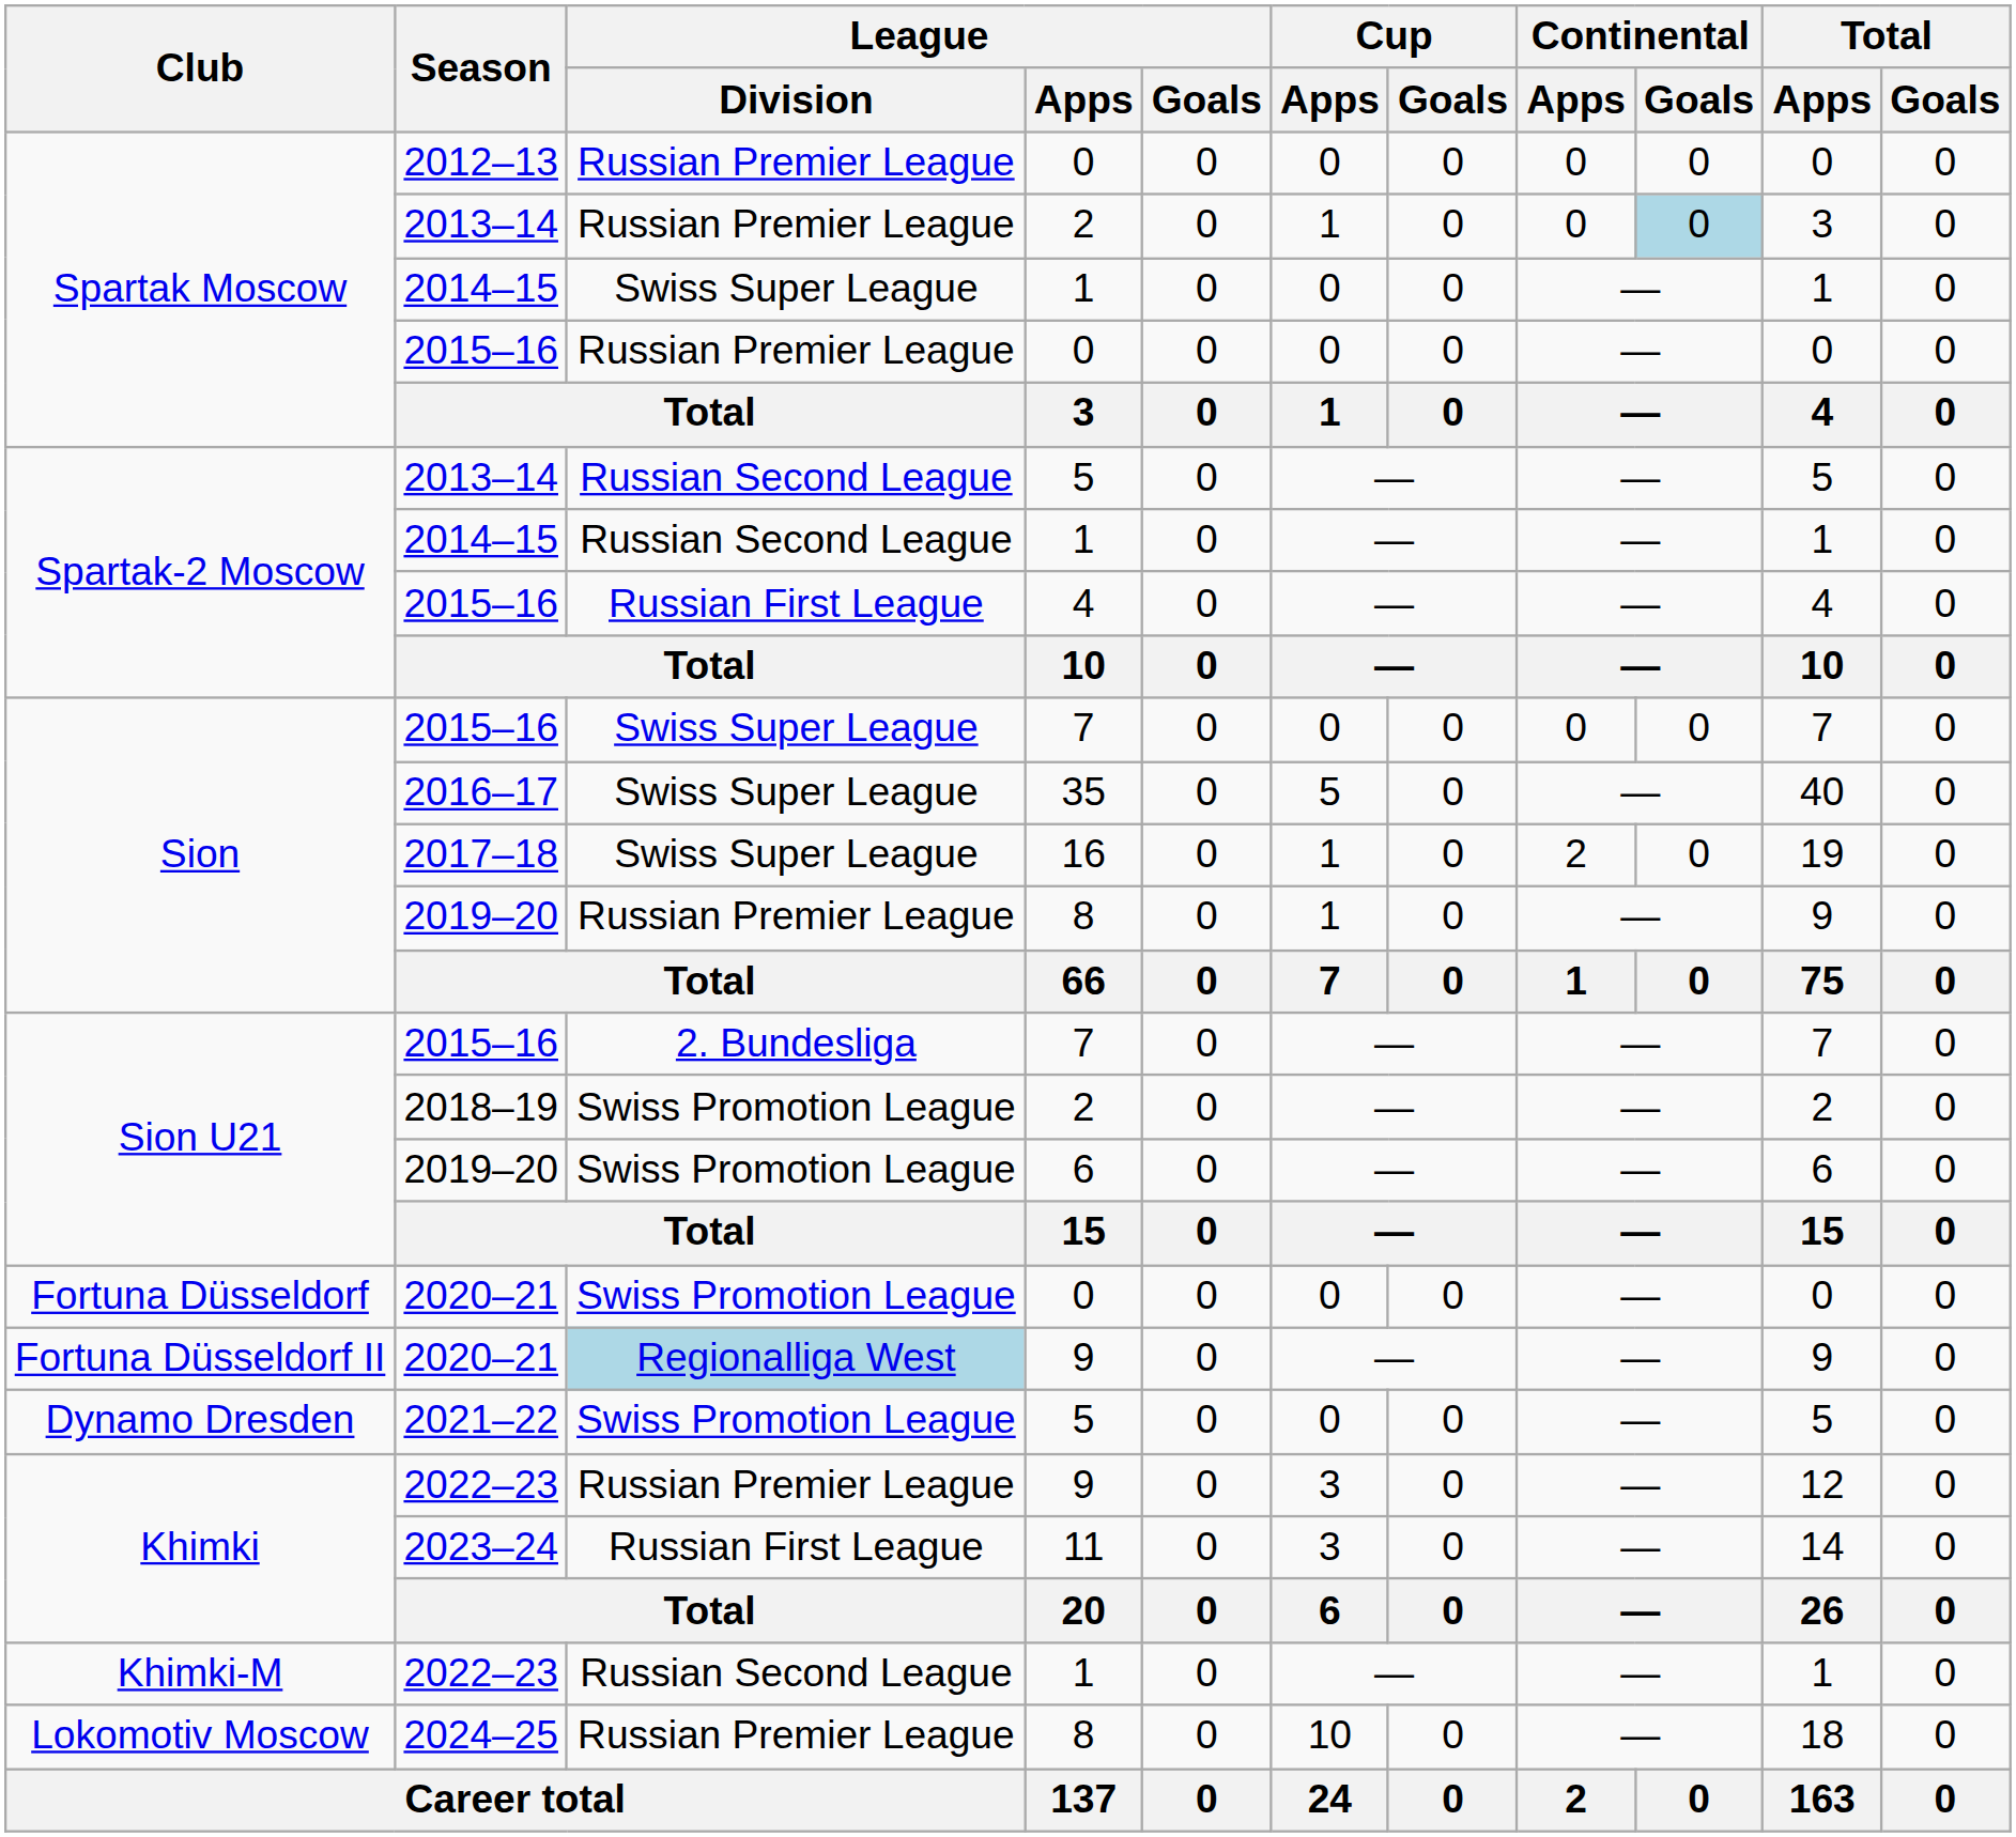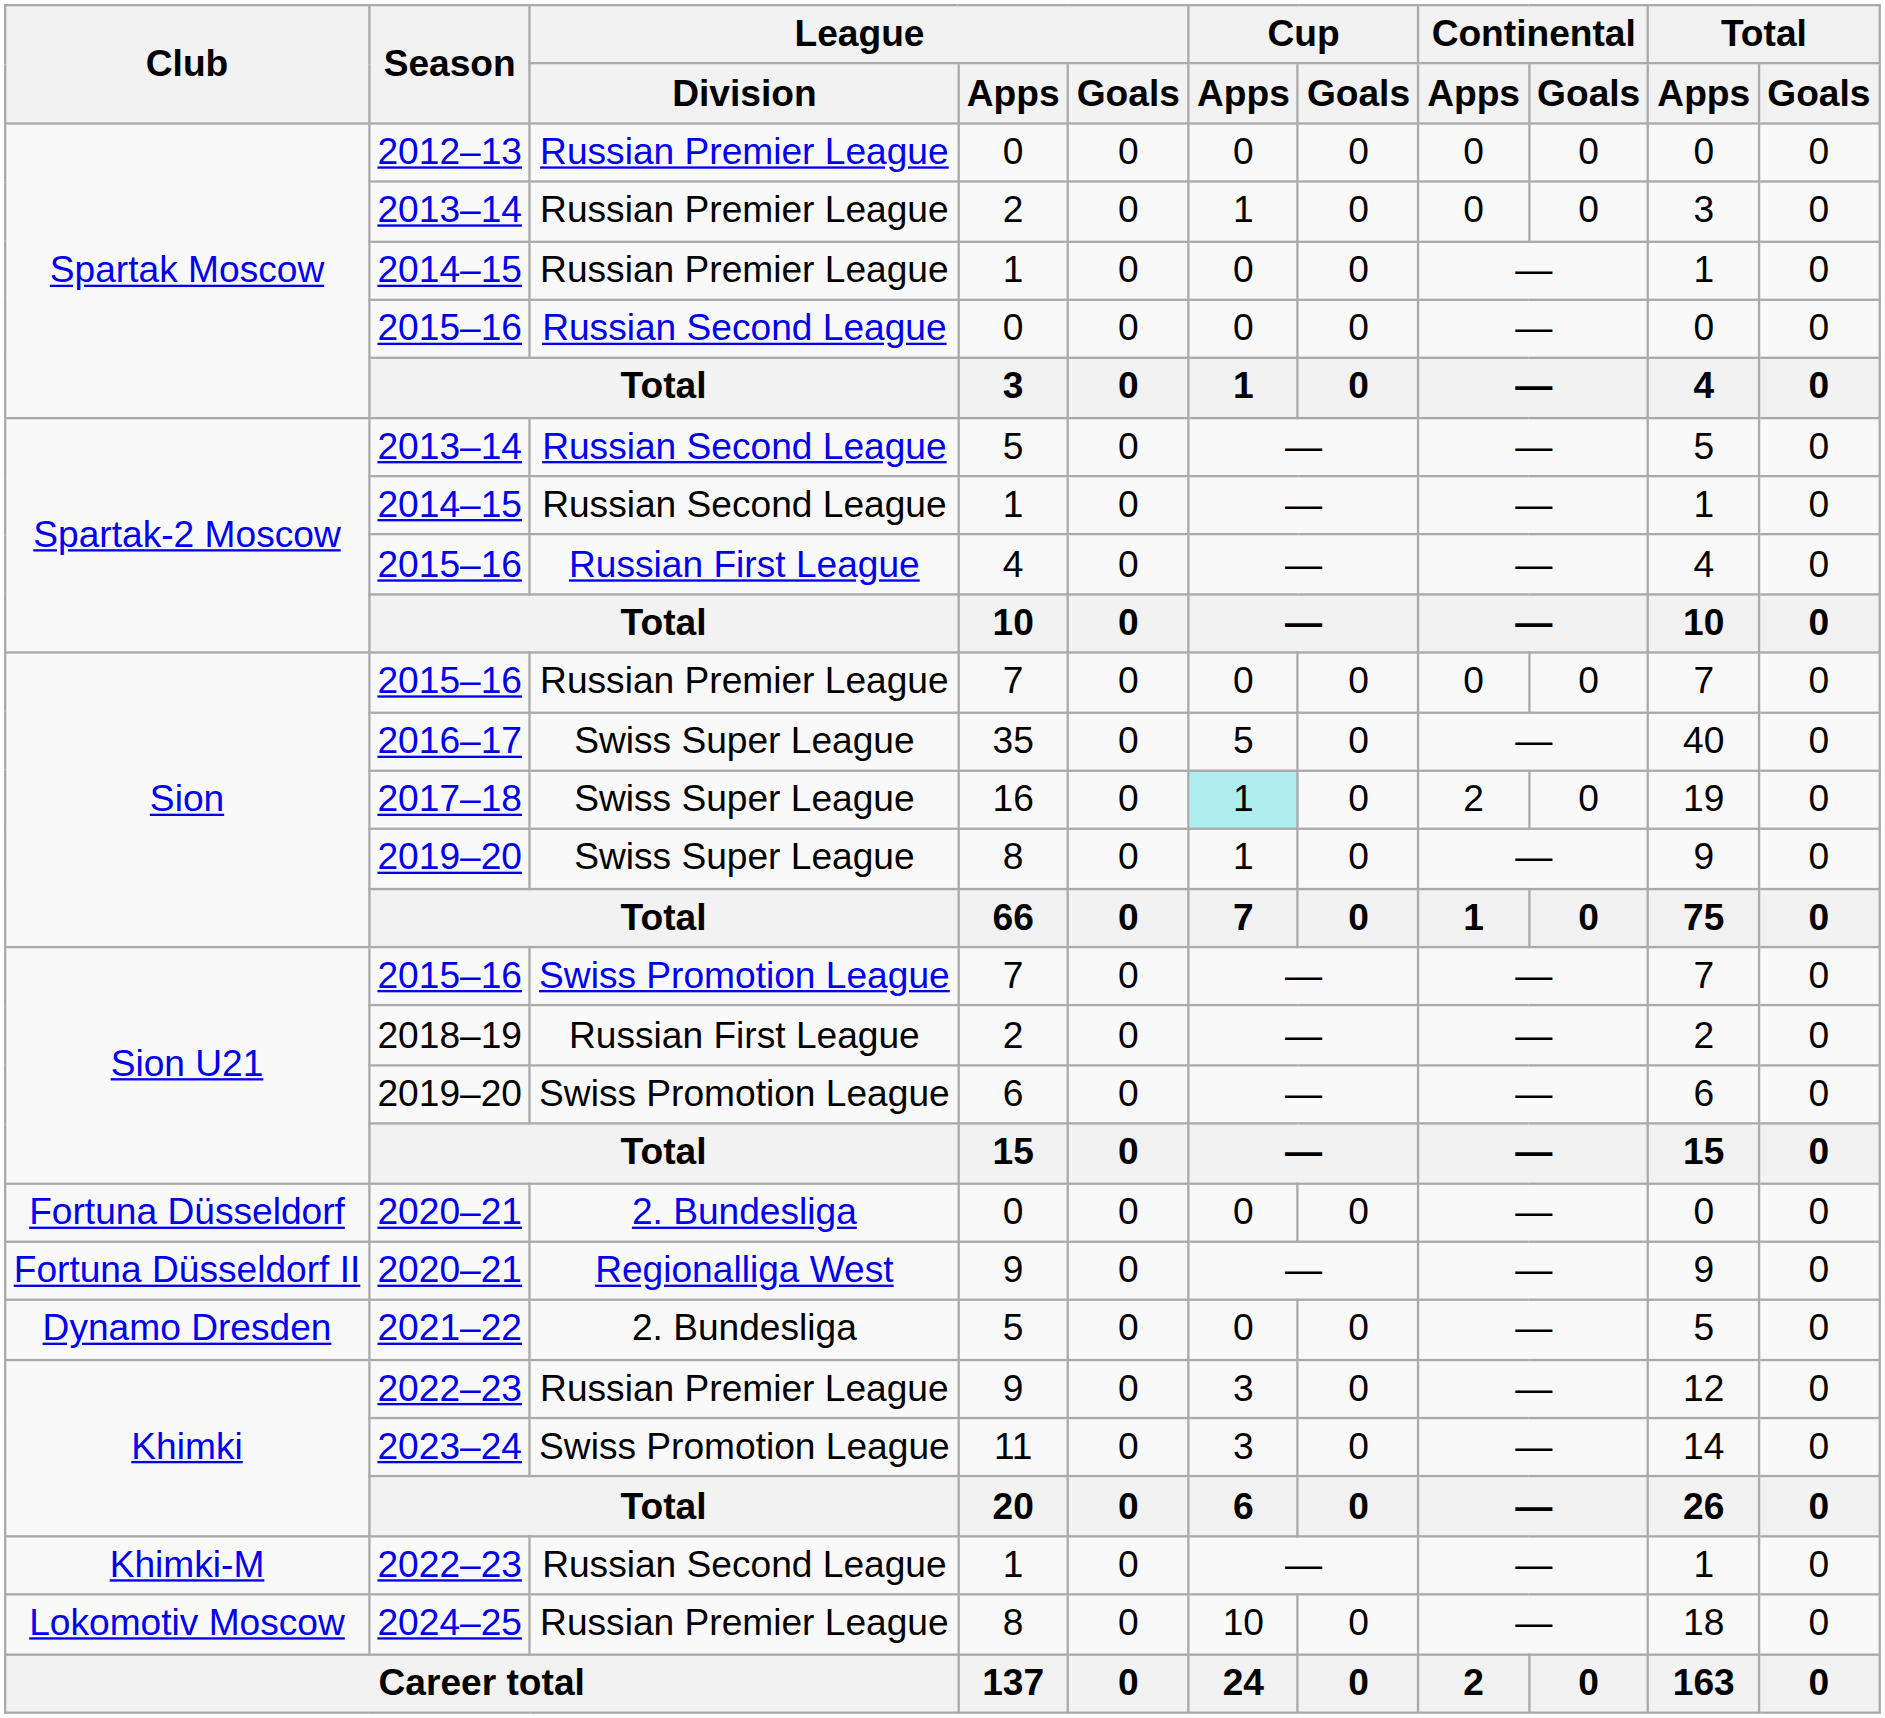 <table class="wikitable" style="text-align: center;">
 <tr>
 <th rowspan="2">Club</th>
 <th rowspan="2">Season</th>
 <th colspan="3">League</th>
 <th colspan="2">Cup</th>
 <th colspan="2">Continental</th>
 <th colspan="2">Total</th>
 </tr>
 <tr>
 <th>Division</th>
 <th>Apps</th>
 <th>Goals</th>
 <th>Apps</th>
 <th>Goals</th>
 <th>Apps</th>
 <th>Goals</th>
 <th>Apps</th>
 <th>Goals</th>
 </tr>
 <tr>
 <td rowspan="5"><a href='#'>Spartak Moscow</a></td>
 <td><a href='#'>2012–13</a></td>
 <td><a href='#'>Russian Premier League</a></td>
 <td>0</td>
 <td>0</td>
 <td>0</td>
 <td>0</td>
 <td>0</td>
 <td>0</td>
 <td>0</td>
 <td>0</td>
 </tr>
 <tr>
 <td><a href='#'>2013–14</a></td>
 <td>Russian Premier League</td>
 <td>2</td>
 <td>0</td>
 <td>1</td>
 <td>0</td>
 <td>0</td>
-<td style="background: lightblue;">0</td>
+<td>0</td>
 <td>3</td>
 <td>0</td>
 </tr>
 <tr>
 <td><a href='#'>2014–15</a></td>
-<td>Swiss Super League</td>
+<td>Russian Premier League</td>
 <td>1</td>
 <td>0</td>
 <td>0</td>
 <td>0</td>
 <td colspan="2">—</td>
 <td>1</td>
 <td>0</td>
 </tr>
 <tr>
 <td><a href='#'>2015–16</a></td>
-<td>Russian Premier League</td>
+<td><a href='#'>Russian Second League</a></td>
 <td>0</td>
 <td>0</td>
 <td>0</td>
 <td>0</td>
 <td colspan="2">—</td>
 <td>0</td>
 <td>0</td>
 </tr>
 <tr>
 <th colspan=2>Total</th>
 <th>3</th>
 <th>0</th>
 <th>1</th>
 <th>0</th>
 <th colspan="2">—</th>
 <th>4</th>
 <th>0</th>
 </tr>
 <tr>
 <td rowspan="4"><a href='#'>Spartak-2 Moscow</a></td>
 <td><a href='#'>2013–14</a></td>
 <td><a href='#'>Russian Second League</a></td>
 <td>5</td>
 <td>0</td>
 <td colspan="2">—</td>
 <td colspan="2">—</td>
 <td>5</td>
 <td>0</td>
 </tr>
 <tr>
 <td><a href='#'>2014–15</a></td>
 <td>Russian Second League</td>
 <td>1</td>
 <td>0</td>
 <td colspan="2">—</td>
 <td colspan="2">—</td>
 <td>1</td>
 <td>0</td>
 </tr>
 <tr>
 <td><a href='#'>2015–16</a></td>
 <td><a href='#'>Russian First League</a></td>
 <td>4</td>
 <td>0</td>
 <td colspan="2">—</td>
 <td colspan="2">—</td>
 <td>4</td>
 <td>0</td>
 </tr>
 <tr>
 <th colspan=2>Total</th>
 <th>10</th>
 <th>0</th>
 <th colspan="2">—</th>
 <th colspan="2">—</th>
 <th>10</th>
 <th>0</th>
 </tr>
 <tr>
 <td rowspan="5"><a href='#'>Sion</a></td>
 <td><a href='#'>2015–16</a></td>
-<td><a href='#'>Swiss Super League</a></td>
+<td>Russian Premier League</td>
 <td>7</td>
 <td>0</td>
 <td>0</td>
 <td>0</td>
 <td>0</td>
 <td>0</td>
 <td>7</td>
 <td>0</td>
 </tr>
 <tr>
 <td><a href='#'>2016–17</a></td>
 <td>Swiss Super League</td>
 <td>35</td>
 <td>0</td>
 <td>5</td>
 <td>0</td>
 <td colspan="2">—</td>
 <td>40</td>
 <td>0</td>
 </tr>
 <tr>
 <td><a href='#'>2017–18</a></td>
 <td>Swiss Super League</td>
 <td>16</td>
 <td>0</td>
-<td>1</td>
+<td style="background: paleturquoise;">1</td>
 <td>0</td>
 <td>2</td>
 <td>0</td>
 <td>19</td>
 <td>0</td>
 </tr>
 <tr>
 <td><a href='#'>2019–20</a></td>
-<td>Russian Premier League</td>
+<td>Swiss Super League</td>
 <td>8</td>
 <td>0</td>
 <td>1</td>
 <td>0</td>
 <td colspan="2">—</td>
 <td>9</td>
 <td>0</td>
 </tr>
 <tr>
 <th colspan=2>Total</th>
 <th>66</th>
 <th>0</th>
 <th>7</th>
 <th>0</th>
 <th>1</th>
 <th>0</th>
 <th>75</th>
 <th>0</th>
 </tr>
 <tr>
 <td rowspan="4"><a href='#'>Sion U21</a></td>
 <td><a href='#'>2015–16</a></td>
-<td><a href='#'>2. Bundesliga</a></td>
+<td><a href='#'>Swiss Promotion League</a></td>
 <td>7</td>
 <td>0</td>
 <td colspan="2">—</td>
 <td colspan="2">—</td>
 <td>7</td>
 <td>0</td>
 </tr>
 <tr>
 <td>2018–19</td>
-<td>Swiss Promotion League</td>
+<td>Russian First League</td>
 <td>2</td>
 <td>0</td>
 <td colspan="2">—</td>
 <td colspan="2">—</td>
 <td>2</td>
 <td>0</td>
 </tr>
 <tr>
 <td>2019–20</td>
 <td>Swiss Promotion League</td>
 <td>6</td>
 <td>0</td>
 <td colspan="2">—</td>
 <td colspan="2">—</td>
 <td>6</td>
 <td>0</td>
 </tr>
 <tr>
 <th colspan=2>Total</th>
 <th>15</th>
 <th>0</th>
 <th colspan="2">—</th>
 <th colspan="2">—</th>
 <th>15</th>
 <th>0</th>
 </tr>
 <tr>
 <td><a href='#'>Fortuna Düsseldorf</a></td>
 <td><a href='#'>2020–21</a></td>
-<td><a href='#'>Swiss Promotion League</a></td>
+<td><a href='#'>2. Bundesliga</a></td>
 <td>0</td>
 <td>0</td>
 <td>0</td>
 <td>0</td>
 <td colspan="2">—</td>
 <td>0</td>
 <td>0</td>
 </tr>
 <tr>
 <td><a href='#'>Fortuna Düsseldorf II</a></td>
 <td><a href='#'>2020–21</a></td>
-<td style="background: lightblue;"><a href='#'>Regionalliga West</a></td>
+<td><a href='#'>Regionalliga West</a></td>
 <td>9</td>
 <td>0</td>
 <td colspan="2">—</td>
 <td colspan="2">—</td>
 <td>9</td>
 <td>0</td>
 </tr>
 <tr>
 <td><a href='#'>Dynamo Dresden</a></td>
 <td><a href='#'>2021–22</a></td>
-<td><a href='#'>Swiss Promotion League</a></td>
+<td>2. Bundesliga</td>
 <td>5</td>
 <td>0</td>
 <td>0</td>
 <td>0</td>
 <td colspan="2">—</td>
 <td>5</td>
 <td>0</td>
 </tr>
 <tr>
 <td rowspan="3"><a href='#'>Khimki</a></td>
 <td><a href='#'>2022–23</a></td>
 <td>Russian Premier League</td>
 <td>9</td>
 <td>0</td>
 <td>3</td>
 <td>0</td>
 <td colspan="2">—</td>
 <td>12</td>
 <td>0</td>
 </tr>
 <tr>
 <td><a href='#'>2023–24</a></td>
-<td>Russian First League</td>
+<td>Swiss Promotion League</td>
 <td>11</td>
 <td>0</td>
 <td>3</td>
 <td>0</td>
 <td colspan="2">—</td>
 <td>14</td>
 <td>0</td>
 </tr>
 <tr>
 <th colspan=2>Total</th>
 <th>20</th>
 <th>0</th>
 <th>6</th>
 <th>0</th>
 <th colspan="2">—</th>
 <th>26</th>
 <th>0</th>
 </tr>
 <tr>
 <td><a href='#'>Khimki-M</a></td>
 <td><a href='#'>2022–23</a></td>
 <td>Russian Second League</td>
 <td>1</td>
 <td>0</td>
 <td colspan="2">—</td>
 <td colspan="2">—</td>
 <td>1</td>
 <td>0</td>
 </tr>
 <tr>
 <td><a href='#'>Lokomotiv Moscow</a></td>
 <td><a href='#'>2024–25</a></td>
 <td>Russian Premier League</td>
 <td>8</td>
 <td>0</td>
 <td>10</td>
 <td>0</td>
 <td colspan="2">—</td>
 <td>18</td>
 <td>0</td>
 </tr>
 <tr>
 <th colspan="3">Career total</th>
 <th>137</th>
 <th>0</th>
 <th>24</th>
 <th>0</th>
 <th>2</th>
 <th>0</th>
 <th>163</th>
 <th>0</th>
 </tr>
 </table>
